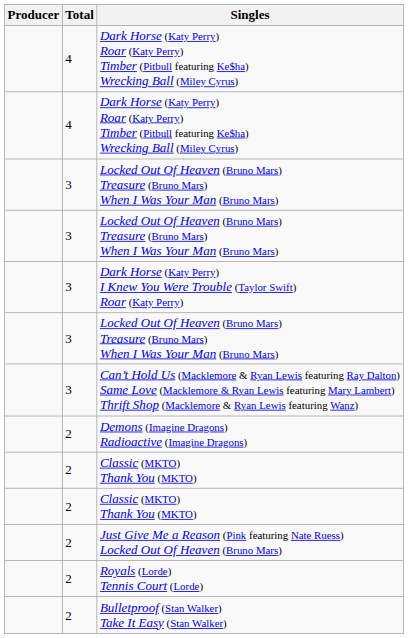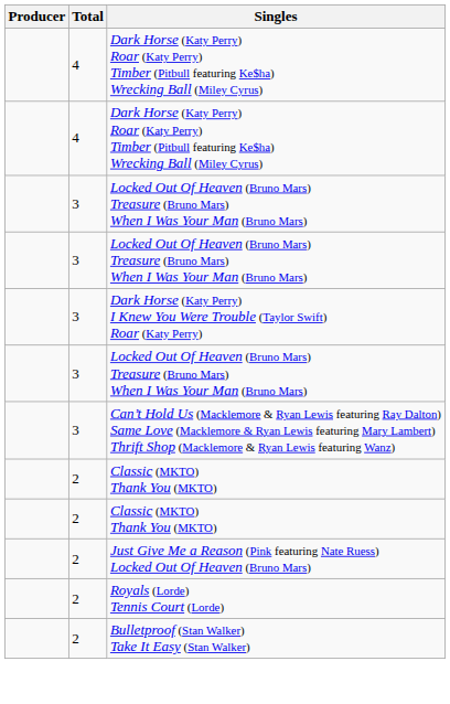 <table class="wikitable sortable" style="font-size:97%;">
 <tr>
 <th>Producer</th>
 <th>Total</th>
 <th>Singles</th>
 </tr>
 <tr>
 <td></td>
 <td>4</td>
 <td><em><a href='#'>Dark Horse</a></em><small> (<a href='#'>Katy Perry</a>)</small><br><em><a href='#'>Roar</a></em><small> (<a href='#'>Katy Perry</a>)</small><br><em><a href='#'>Timber</a></em><small> (<a href='#'>Pitbull</a> featuring <a href='#'>Ke$ha</a>)</small><br><em><a href='#'>Wrecking Ball</a></em><small> (<a href='#'>Miley Cyrus</a>)</small><br></td>
 </tr>
 <tr>
 <td></td>
 <td>4</td>
 <td><em><a href='#'>Dark Horse</a></em><small> (<a href='#'>Katy Perry</a>)</small><br><em><a href='#'>Roar</a></em><small> (<a href='#'>Katy Perry</a>)</small><br><em><a href='#'>Timber</a></em><small> (<a href='#'>Pitbull</a> featuring <a href='#'>Ke$ha</a>)</small><br><em><a href='#'>Wrecking Ball</a></em><small> (<a href='#'>Miley Cyrus</a>)</small><br></td>
 </tr>
 <tr>
 <td></td>
 <td>3</td>
 <td><em><a href='#'>Locked Out Of Heaven</a></em><small> (<a href='#'>Bruno Mars</a>)</small><br><em><a href='#'>Treasure</a></em><small> (<a href='#'>Bruno Mars</a>)</small><br><em><a href='#'>When I Was Your Man</a></em><small> (<a href='#'>Bruno Mars</a>)</small><br></td>
 </tr>
 <tr>
 <td></td>
 <td>3</td>
 <td><em><a href='#'>Locked Out Of Heaven</a></em><small> (<a href='#'>Bruno Mars</a>)</small><br><em><a href='#'>Treasure</a></em><small> (<a href='#'>Bruno Mars</a>)</small><br><em><a href='#'>When I Was Your Man</a></em><small> (<a href='#'>Bruno Mars</a>)</small><br></td>
 </tr>
 <tr>
 <td></td>
 <td>3</td>
 <td><em><a href='#'>Dark Horse</a></em><small> (<a href='#'>Katy Perry</a>)</small><br><em><a href='#'>I Knew You Were Trouble</a></em><small> (<a href='#'>Taylor Swift</a>)</small><br><em><a href='#'>Roar</a></em><small> (<a href='#'>Katy Perry</a>)</small><br></td>
 </tr>
 <tr>
 <td></td>
 <td>3</td>
 <td><em><a href='#'>Locked Out Of Heaven</a></em><small> (<a href='#'>Bruno Mars</a>)</small><br><em><a href='#'>Treasure</a></em><small> (<a href='#'>Bruno Mars</a>)</small><br><em><a href='#'>When I Was Your Man</a></em><small> (<a href='#'>Bruno Mars</a>)</small><br></td>
 </tr>
 <tr>
 <td></td>
 <td>3</td>
 <td><em><a href='#'>Can’t Hold Us</a></em><small> (<a href='#'>Macklemore</a> & <a href='#'>Ryan Lewis</a> featuring <a href='#'>Ray Dalton</a>)</small><br><em><a href='#'>Same Love</a></em><small> (<a href='#'>Macklemore & Ryan Lewis</a> featuring <a href='#'>Mary Lambert</a>)</small><br><em><a href='#'>Thrift Shop</a></em><small> (<a href='#'>Macklemore</a> & <a href='#'>Ryan Lewis</a> featuring <a href='#'>Wanz</a>)</small><br></td>
 </tr>
 <tr>
 <td></td>
 <td>2</td>
-<td><em><a href='#'>Demons</a></em><small> (<a href='#'>Imagine Dragons</a>)</small><br><em><a href='#'>Radioactive</a></em><small> (<a href='#'>Imagine Dragons</a>)</small><br></td>
-</tr>
-<tr>
-<td></td>
-<td>2</td>
 <td><em><a href='#'>Classic</a></em><small> (<a href='#'>MKTO</a>)</small><br><em><a href='#'>Thank You</a></em><small> (<a href='#'>MKTO</a>)</small><br></td>
 </tr>
 <tr>
 <td></td>
 <td>2</td>
 <td><em><a href='#'>Classic</a></em><small> (<a href='#'>MKTO</a>)</small><br><em><a href='#'>Thank You</a></em><small> (<a href='#'>MKTO</a>)</small><br></td>
 </tr>
 <tr>
 <td></td>
 <td>2</td>
 <td><em><a href='#'>Just Give Me a Reason</a></em><small> (<a href='#'>Pink</a> featuring <a href='#'>Nate Ruess</a>)</small><br><em><a href='#'>Locked Out Of Heaven</a></em><small> (<a href='#'>Bruno Mars</a>)</small><br></td>
 </tr>
 <tr>
 <td></td>
 <td>2</td>
 <td><em><a href='#'>Royals</a></em><small> (<a href='#'>Lorde</a>)</small><br><em><a href='#'>Tennis Court</a></em><small> (<a href='#'>Lorde</a>)</small><br></td>
 </tr>
 <tr>
 <td></td>
 <td>2</td>
 <td><em><a href='#'>Bulletproof</a></em><small> (<a href='#'>Stan Walker</a>)</small><br><em><a href='#'>Take It Easy</a></em><small> (<a href='#'>Stan Walker</a>)</small><br></td>
 </tr>
 </table>
